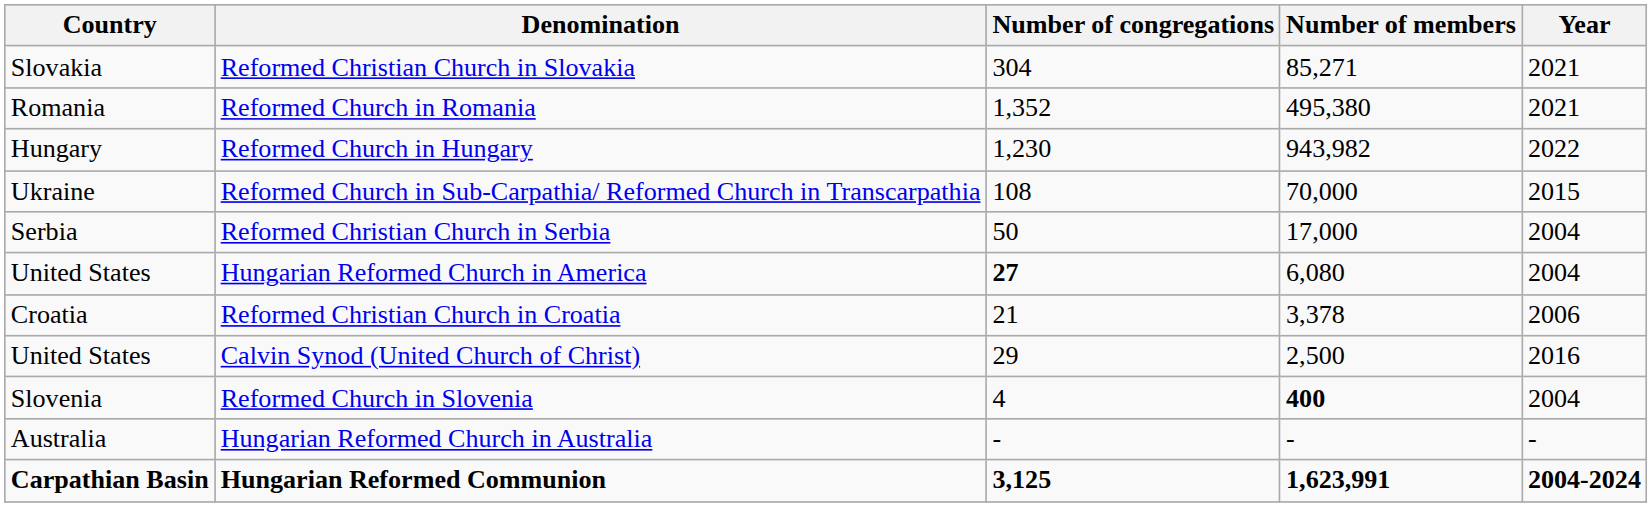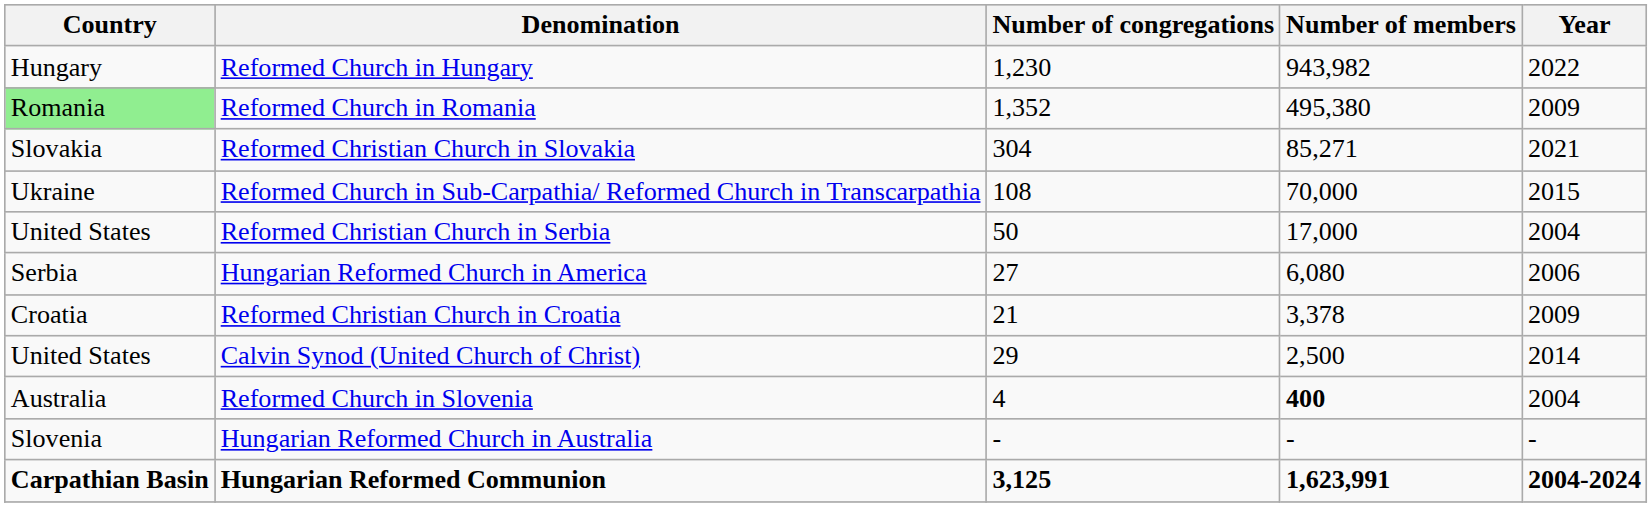 <table class = "wikitable sortable">
 <tr>
 <th><strong>Country</strong></th>
 <th><strong>Denomination</strong></th>
 <th><strong>Number of congregations</strong></th>
 <th><strong>Number of members</strong></th>
 <th><strong>Year</strong></th>
 </tr>
 <tr>
+<td>Hungary</td>
+<td><a href='#'>Reformed Church in Hungary</a></td>
+<td>1,230</td>
+<td>943,982</td>
+<td>2022</td>
+</tr>
+<tr>
+<td style="background: lightgreen;">Romania</td>
+<td><a href='#'>Reformed Church in Romania</a></td>
+<td>1,352</td>
+<td>495,380</td>
+<td>2009</td>
+</tr>
+<tr>
 <td>Slovakia</td>
 <td><a href='#'>Reformed Christian Church in Slovakia</a></td>
 <td>304</td>
 <td>85,271</td>
 <td>2021</td>
-</tr>
-<tr>
-<td>Romania</td>
-<td><a href='#'>Reformed Church in Romania</a></td>
-<td>1,352</td>
-<td>495,380</td>
-<td>2021</td>
-</tr>
-<tr>
-<td>Hungary</td>
-<td><a href='#'>Reformed Church in Hungary</a></td>
-<td>1,230</td>
-<td>943,982</td>
-<td>2022</td>
 </tr>
 <tr>
 <td>Ukraine</td>
 <td><a href='#'>Reformed Church in Sub-Carpathia/ Reformed Church in Transcarpathia</a></td>
 <td>108</td>
 <td>70,000</td>
 <td>2015</td>
 </tr>
 <tr>
-<td>Serbia</td>
+<td>United States</td>
 <td><a href='#'>Reformed Christian Church in Serbia</a></td>
 <td>50</td>
 <td>17,000</td>
 <td>2004</td>
 </tr>
 <tr>
-<td>United States</td>
+<td>Serbia</td>
 <td><a href='#'>Hungarian Reformed Church in America</a></td>
-<td><strong>27</strong></td>
+<td>27</td>
 <td>6,080</td>
-<td>2004</td>
+<td>2006</td>
 </tr>
 <tr>
 <td>Croatia</td>
 <td><a href='#'>Reformed Christian Church in Croatia</a></td>
 <td>21</td>
 <td>3,378</td>
-<td>2006</td>
+<td>2009</td>
 </tr>
 <tr>
 <td>United States</td>
 <td><a href='#'>Calvin Synod (United Church of Christ)</a></td>
 <td>29</td>
 <td>2,500</td>
-<td>2016</td>
+<td>2014</td>
 </tr>
 <tr>
-<td>Slovenia</td>
+<td>Australia</td>
 <td><a href='#'>Reformed Church in Slovenia</a></td>
 <td>4</td>
 <td><strong>400</strong></td>
 <td>2004</td>
 </tr>
 <tr>
-<td>Australia</td>
+<td>Slovenia</td>
 <td><a href='#'>Hungarian Reformed Church in Australia</a></td>
 <td>-</td>
 <td>-</td>
 <td>-</td>
 </tr>
 <tr>
 <td><strong>Carpathian Basin</strong></td>
 <td><strong>Hungarian Reformed Communion</strong></td>
 <td><strong>3,125</strong></td>
 <td><strong>1,623,991</strong></td>
 <td><strong>2004-2024</strong></td>
 </tr>
 </table>
